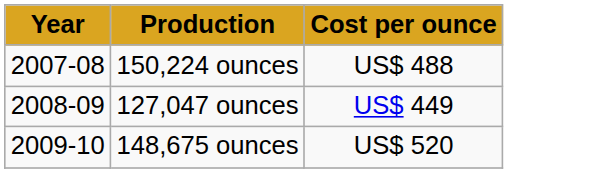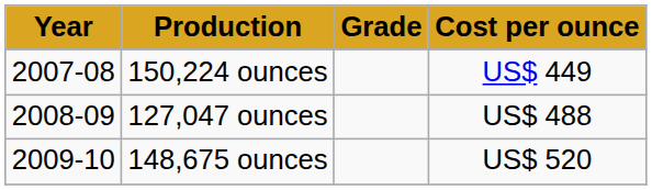 <table class="wikitable">
 <tr align="center" bgcolor="#DAA520">
 <td><strong>Year</strong></td>
 <td><strong>Production</strong></td>
+<td><strong>Grade</strong></td>
 <td><strong>Cost per ounce</strong></td>
 </tr>
 <tr align="center">
 <td>2007-08</td>
 <td>150,224 ounces</td>
-<td>US$ 488</td>
+<td></td>
+<td><a href='#'>US$</a> 449</td>
 </tr>
 <tr align="center">
 <td>2008-09</td>
 <td>127,047 ounces</td>
-<td><a href='#'>US$</a> 449</td>
+<td></td>
+<td>US$ 488</td>
 </tr>
 <tr align="center">
 <td>2009-10 </td>
 <td>148,675 ounces</td>
+<td></td>
 <td>US$ 520</td>
 </tr>
 </table>
